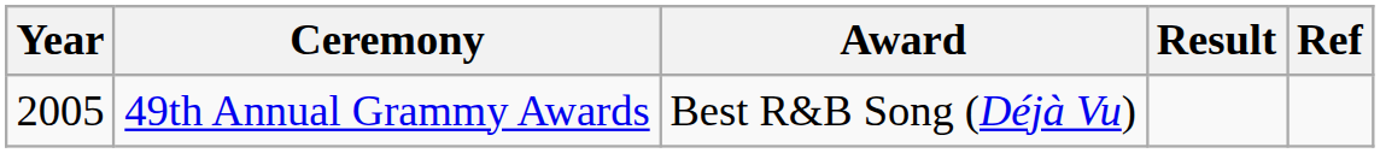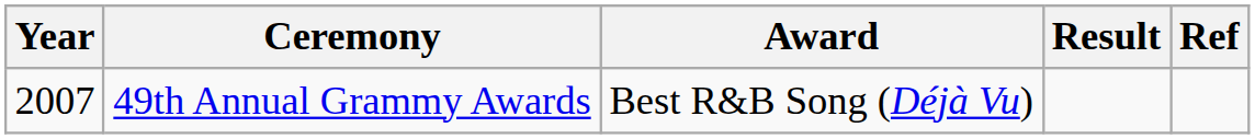 <table class="wikitable">
 <tr style="background:#ccc; text-align:center;">
 <th scope="col">Year</th>
 <th scope="col">Ceremony</th>
 <th scope="col">Award</th>
 <th scope="col">Result</th>
 <th>Ref</th>
 </tr>
 <tr>
-<td>2005</td>
+<td>2007</td>
 <td><a href='#'>49th Annual Grammy Awards</a></td>
 <td>Best R&B Song (<em><a href='#'>Déjà Vu</a></em>)</td>
 <td></td>
 <td style="text-align:center;"></td>
 </tr>
 </table>
